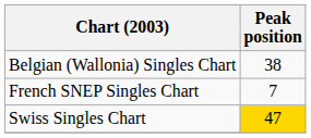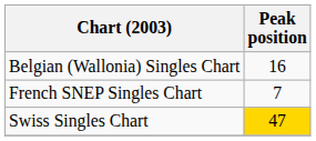 <table class="wikitable sortable">
 <tr>
 <th align="left">Chart (2003)</th>
 <th align="center">Peak<br>position</th>
 </tr>
 <tr>
 <td align="left">Belgian (Wallonia) Singles Chart</td>
-<td align="center">38</td>
+<td align="center">16</td>
 </tr>
 <tr>
 <td align="left">French SNEP Singles Chart</td>
 <td align="center">7</td>
 </tr>
 <tr>
 <td align="left">Swiss Singles Chart</td>
 <td align="center" style="background: gold;">47</td>
 </tr>
 <tr>
 </tr>
 </table>
